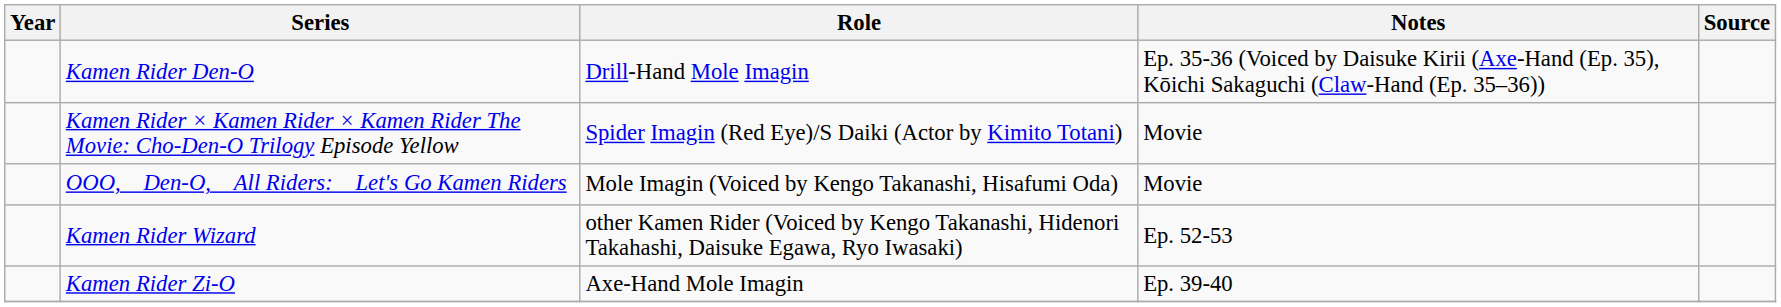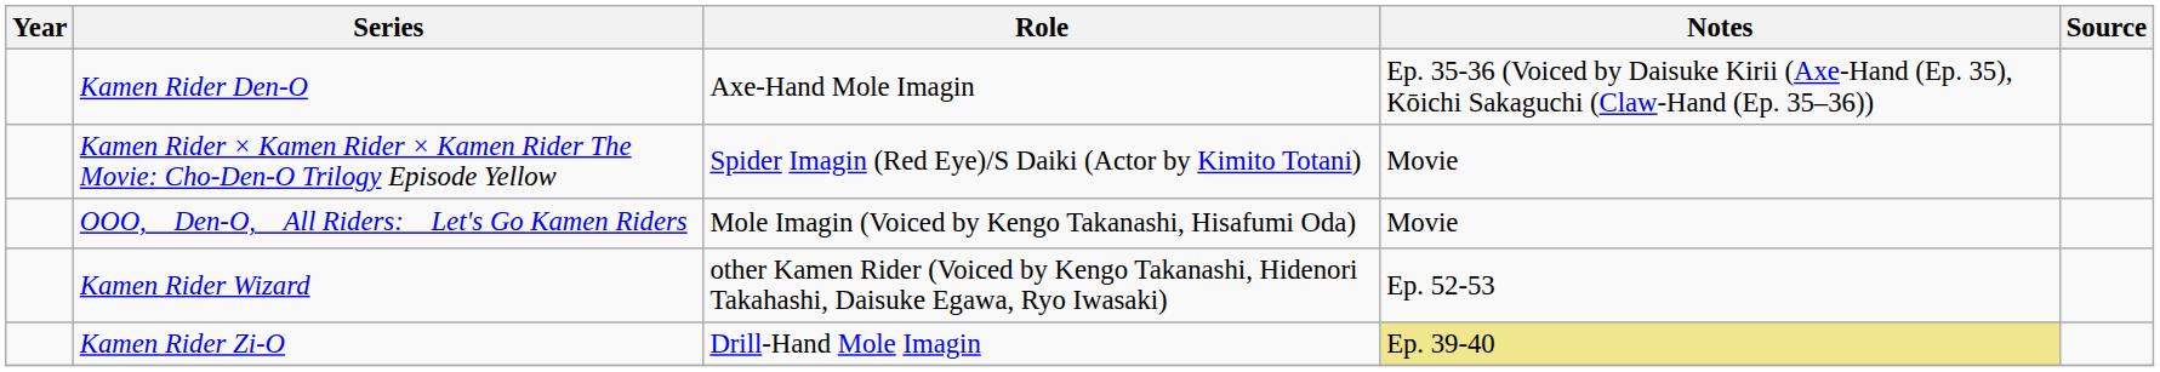 <table class="wikitable sortable plainrowheaders">
 <tr>
 <th>Year</th>
 <th>Series</th>
 <th>Role</th>
 <th class="unsortable">Notes</th>
 <th class="unsortable">Source</th>
 </tr>
 <tr>
 <td></td>
 <td><em><a href='#'>Kamen Rider Den-O</a></em></td>
-<td><a href='#'>Drill</a>-Hand <a href='#'>Mole</a> <a href='#'>Imagin</a></td>
+<td>Axe-Hand Mole Imagin</td>
 <td>Ep. 35-36 (Voiced by Daisuke Kirii (<a href='#'>Axe</a>-Hand (Ep. 35), Kōichi Sakaguchi (<a href='#'>Claw</a>-Hand (Ep. 35–36))</td>
 <td></td>
 </tr>
 <tr>
 <td></td>
 <td><em><a href='#'>Kamen Rider × Kamen Rider × Kamen Rider The Movie: Cho-Den-O Trilogy</a> Episode Yellow</em></td>
 <td><a href='#'>Spider</a> <a href='#'>Imagin</a> (Red Eye)/S Daiki (Actor by <a href='#'>Kimito Totani</a>)</td>
 <td>Movie</td>
 <td></td>
 </tr>
 <tr>
 <td></td>
 <td><em><a href='#'>OOO,　Den-O,　All Riders:　Let's Go Kamen Riders</a></em></td>
 <td>Mole Imagin (Voiced by Kengo Takanashi, Hisafumi Oda)</td>
 <td>Movie</td>
 <td></td>
 </tr>
 <tr>
 <td></td>
 <td><em><a href='#'>Kamen Rider Wizard</a></em></td>
 <td>other Kamen Rider (Voiced by Kengo Takanashi, Hidenori Takahashi, Daisuke Egawa, Ryo Iwasaki)</td>
 <td>Ep. 52-53</td>
 <td></td>
 </tr>
 <tr>
 <td></td>
 <td><em><a href='#'>Kamen Rider Zi-O</a></em></td>
-<td>Axe-Hand Mole Imagin</td>
-<td>Ep. 39-40</td>
+<td><a href='#'>Drill</a>-Hand <a href='#'>Mole</a> <a href='#'>Imagin</a></td>
+<td style="background: khaki;">Ep. 39-40</td>
 <td></td>
 </tr>
 <tr>
 </tr>
 </table>
